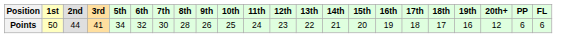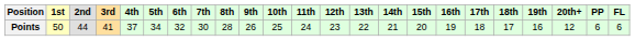 <table class="wikitable" style="font-size:75%; text-align:center">
 <tr>
 <th>Position</th>
 <td style="background:#ffffbf;"> <strong>1st</strong> </td>
 <td style="background:#dfdfdf;"> <strong>2nd</strong> </td>
 <td style="background:#ffdf9f;"> <strong>3rd</strong> </td>
+<td style="background:#dfffdf;"> <strong>4th</strong> </td>
 <td style="background:#dfffdf;"> <strong>5th</strong> </td>
 <td style="background:#dfffdf;"> <strong>6th</strong> </td>
 <td style="background:#dfffdf;"> <strong>7th</strong> </td>
 <td style="background:#dfffdf;"> <strong>8th</strong> </td>
 <td style="background:#dfffdf;"> <strong>9th</strong> </td>
 <td style="background:#dfffdf;"> <strong>10th</strong> </td>
 <td style="background:#dfffdf;"> <strong>11th</strong> </td>
 <td style="background:#dfffdf;"> <strong>12th</strong> </td>
 <td style="background:#dfffdf;"> <strong>13th</strong> </td>
 <td style="background:#dfffdf;"> <strong>14th</strong> </td>
 <td style="background:#dfffdf;"> <strong>15th</strong> </td>
 <td style="background:#dfffdf;"> <strong>16th</strong> </td>
 <td style="background:#dfffdf;"> <strong>17th</strong> </td>
 <td style="background:#dfffdf;"> <strong>18th</strong> </td>
 <td style="background:#dfffdf;"> <strong>19th</strong> </td>
 <td style="background:#dfffdf;"> <strong>20th+</strong> </td>
 <td style="background:#dfffdf;"> <strong>PP</strong> </td>
 <td style="background:#dfffdf;"> <strong>FL</strong> </td>
 </tr>
 <tr>
 <th>Points</th>
 <td style="background:#ffffbf;">50</td>
 <td style="background:#dfdfdf;">44</td>
 <td style="background:#ffdf9f;">41</td>
+<td style="background:#dfffdf;">37</td>
 <td style="background:#dfffdf;">34</td>
 <td style="background:#dfffdf;">32</td>
 <td style="background:#dfffdf;">30</td>
 <td style="background:#dfffdf;">28</td>
 <td style="background:#dfffdf;">26</td>
 <td style="background:#dfffdf;">25</td>
 <td style="background:#dfffdf;">24</td>
 <td style="background:#dfffdf;">23</td>
 <td style="background:#dfffdf;">22</td>
 <td style="background:#dfffdf;">21</td>
 <td style="background:#dfffdf;">20</td>
 <td style="background:#dfffdf;">19</td>
 <td style="background:#dfffdf;">18</td>
 <td style="background:#dfffdf;">17</td>
 <td style="background:#dfffdf;">16</td>
 <td style="background:#dfffdf;">12</td>
 <td style="background:#dfffdf;">6</td>
 <td style="background:#dfffdf;">6</td>
 </tr>
 </table>
